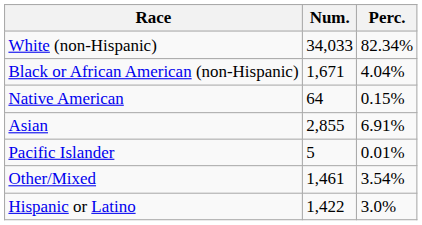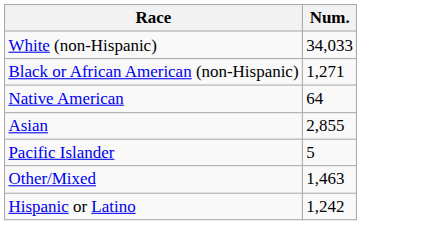 <table class="wikitable">
 <tr>
 <th>Race</th>
 <th>Num.</th>
-<th>Perc.</th>
 </tr>
 <tr>
 <td><a href='#'>White</a> (non-Hispanic)</td>
 <td>34,033</td>
-<td>82.34%</td>
 </tr>
 <tr>
 <td><a href='#'>Black or African American</a> (non-Hispanic)</td>
-<td>1,671</td>
-<td>4.04%</td>
+<td>1,271</td>
 </tr>
 <tr>
 <td><a href='#'>Native American</a></td>
 <td>64</td>
-<td>0.15%</td>
 </tr>
 <tr>
 <td><a href='#'>Asian</a></td>
 <td>2,855</td>
-<td>6.91%</td>
 </tr>
 <tr>
 <td><a href='#'>Pacific Islander</a></td>
 <td>5</td>
-<td>0.01%</td>
 </tr>
 <tr>
 <td><a href='#'>Other/Mixed</a></td>
-<td>1,461</td>
-<td>3.54%</td>
+<td>1,463</td>
 </tr>
 <tr>
 <td><a href='#'>Hispanic</a> or <a href='#'>Latino</a></td>
-<td>1,422</td>
-<td>3.0%</td>
+<td>1,242</td>
 </tr>
 </table>
